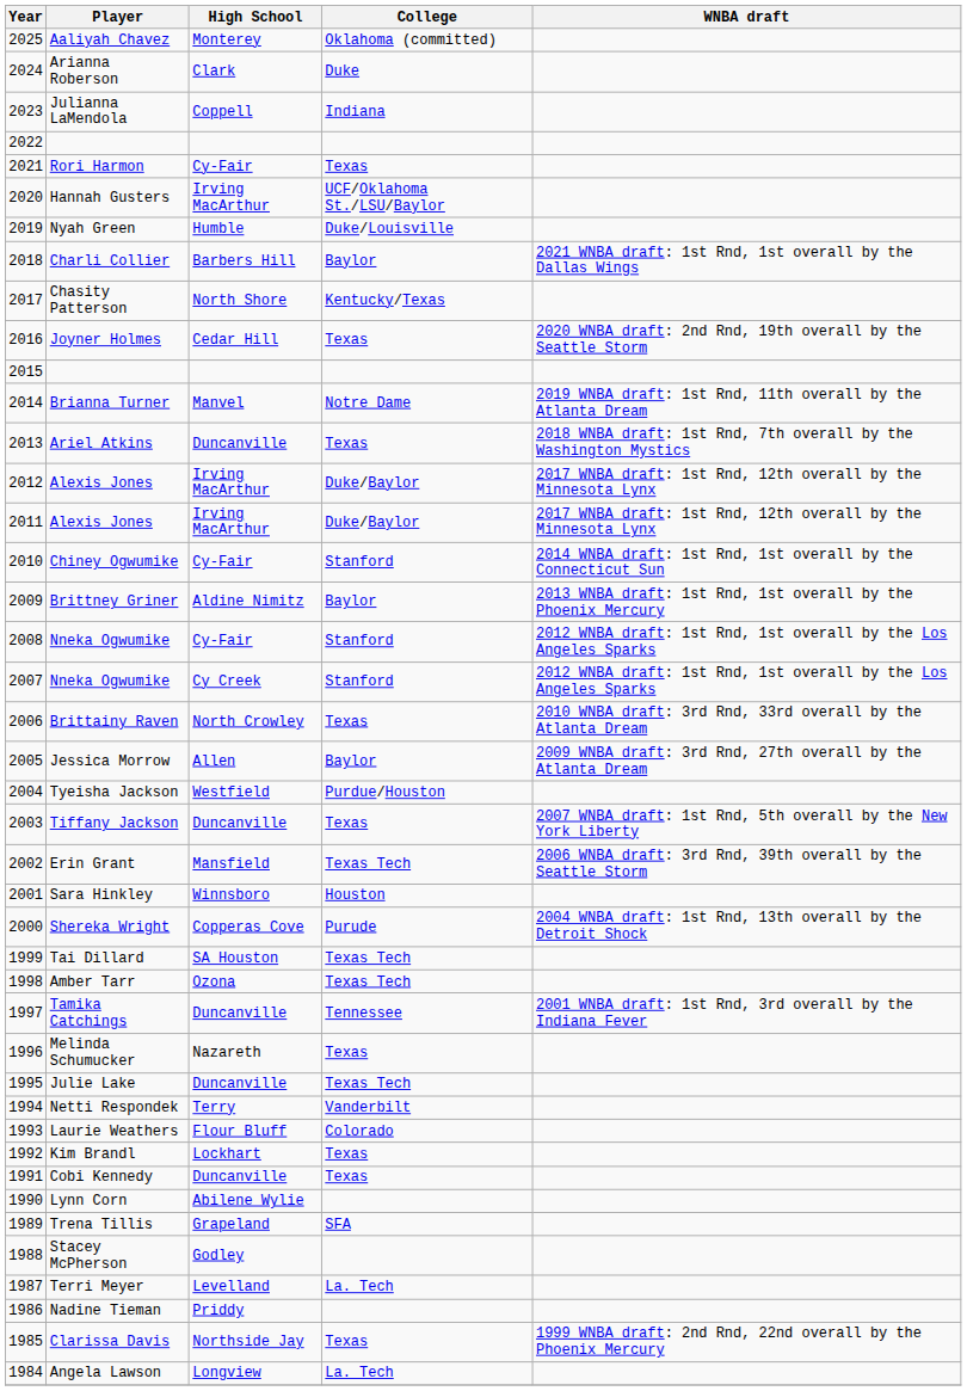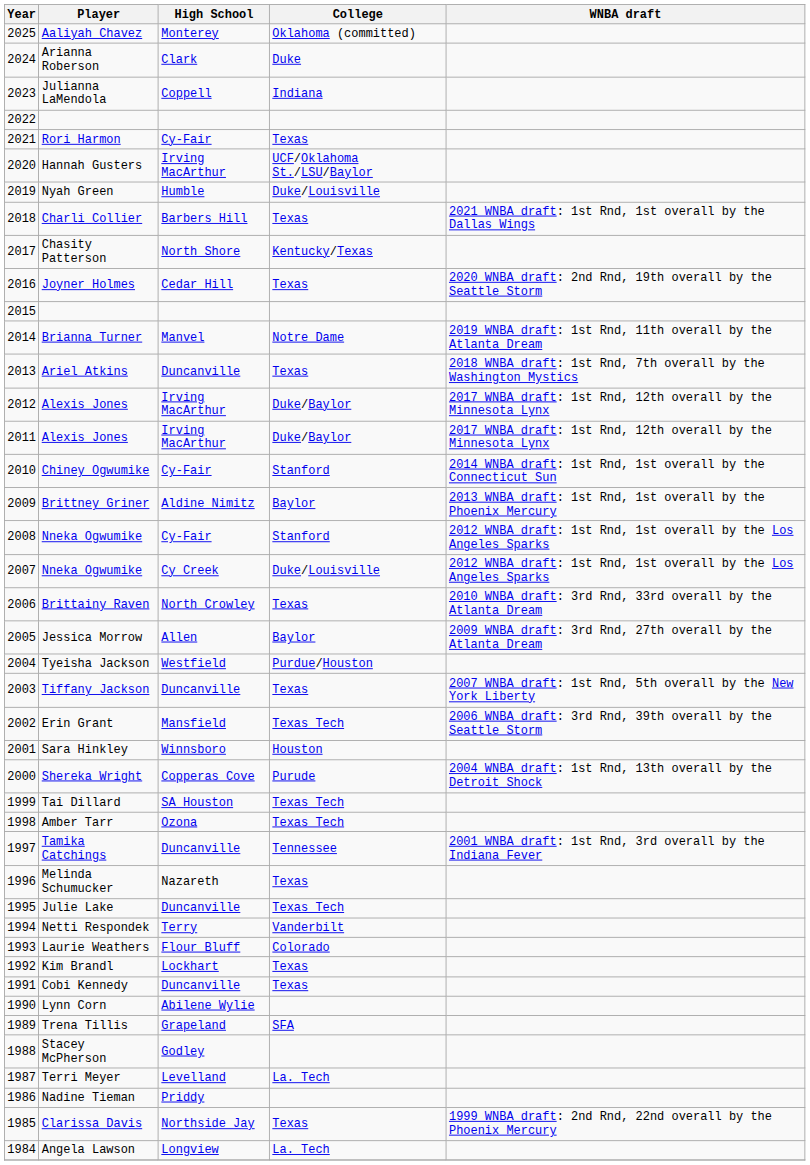 <table class="wikitable sortable">
 <tr>
 <th>Year</th>
 <th>Player</th>
 <th>High School</th>
 <th>College</th>
 <th>WNBA draft</th>
 </tr>
 <tr>
 <td>2025</td>
 <td><a href='#'>Aaliyah Chavez</a></td>
 <td><a href='#'>Monterey</a></td>
 <td><a href='#'>Oklahoma</a> (committed)</td>
 <td></td>
 </tr>
 <tr>
 <td>2024</td>
 <td>Arianna Roberson</td>
 <td><a href='#'>Clark</a></td>
 <td><a href='#'>Duke</a></td>
 <td></td>
 </tr>
 <tr>
 <td>2023</td>
 <td>Julianna LaMendola</td>
 <td><a href='#'>Coppell</a></td>
 <td><a href='#'>Indiana</a></td>
 <td></td>
 </tr>
 <tr>
 <td>2022</td>
 <td></td>
 <td></td>
 <td></td>
 <td></td>
 </tr>
 <tr>
 <td>2021</td>
 <td><a href='#'>Rori Harmon</a></td>
 <td><a href='#'>Cy-Fair</a></td>
 <td><a href='#'>Texas</a></td>
 <td></td>
 </tr>
 <tr>
 <td>2020</td>
 <td>Hannah Gusters</td>
 <td><a href='#'>Irving MacArthur</a></td>
 <td><a href='#'>UCF</a>/<a href='#'>Oklahoma St.</a>/<a href='#'>LSU</a>/<a href='#'>Baylor</a></td>
 <td></td>
 </tr>
 <tr>
 <td>2019</td>
 <td>Nyah Green</td>
 <td><a href='#'>Humble</a></td>
 <td><a href='#'>Duke</a>/<a href='#'>Louisville</a></td>
 <td></td>
 </tr>
 <tr>
 <td>2018</td>
 <td><a href='#'>Charli Collier</a></td>
 <td><a href='#'>Barbers Hill</a></td>
-<td><a href='#'>Baylor</a></td>
+<td><a href='#'>Texas</a></td>
 <td><a href='#'>2021 WNBA draft</a>: 1st Rnd, 1st overall by the <a href='#'>Dallas Wings</a></td>
 </tr>
 <tr>
 <td>2017</td>
 <td>Chasity Patterson</td>
 <td><a href='#'>North Shore</a></td>
 <td><a href='#'>Kentucky</a>/<a href='#'>Texas</a></td>
 <td></td>
 </tr>
 <tr>
 <td>2016</td>
 <td><a href='#'>Joyner Holmes</a></td>
 <td><a href='#'>Cedar Hill</a></td>
 <td><a href='#'>Texas</a></td>
 <td><a href='#'>2020 WNBA draft</a>: 2nd Rnd, 19th overall by the <a href='#'>Seattle Storm</a></td>
 </tr>
 <tr>
 <td>2015</td>
 <td></td>
 <td></td>
 <td></td>
 <td></td>
 </tr>
 <tr>
 <td>2014</td>
 <td><a href='#'>Brianna Turner</a></td>
 <td><a href='#'>Manvel</a></td>
 <td><a href='#'>Notre Dame</a></td>
 <td><a href='#'>2019 WNBA draft</a>: 1st Rnd, 11th overall by the <a href='#'>Atlanta Dream</a></td>
 </tr>
 <tr>
 <td>2013</td>
 <td><a href='#'>Ariel Atkins</a></td>
 <td><a href='#'>Duncanville</a></td>
 <td><a href='#'>Texas</a></td>
 <td><a href='#'>2018 WNBA draft</a>: 1st Rnd, 7th overall by the <a href='#'>Washington Mystics</a></td>
 </tr>
 <tr>
 <td>2012</td>
 <td><a href='#'>Alexis Jones</a></td>
 <td><a href='#'>Irving MacArthur</a></td>
 <td><a href='#'>Duke</a>/<a href='#'>Baylor</a></td>
 <td><a href='#'>2017 WNBA draft</a>: 1st Rnd, 12th overall by the <a href='#'>Minnesota Lynx</a></td>
 </tr>
 <tr>
 <td>2011</td>
 <td><a href='#'>Alexis Jones</a></td>
 <td><a href='#'>Irving MacArthur</a></td>
 <td><a href='#'>Duke</a>/<a href='#'>Baylor</a></td>
 <td><a href='#'>2017 WNBA draft</a>: 1st Rnd, 12th overall by the <a href='#'>Minnesota Lynx</a></td>
 </tr>
 <tr>
 <td>2010</td>
 <td><a href='#'>Chiney Ogwumike</a></td>
 <td><a href='#'>Cy-Fair</a></td>
 <td><a href='#'>Stanford</a></td>
 <td><a href='#'>2014 WNBA draft</a>: 1st Rnd, 1st overall by the <a href='#'>Connecticut Sun</a></td>
 </tr>
 <tr>
 <td>2009</td>
 <td><a href='#'>Brittney Griner</a></td>
 <td><a href='#'>Aldine Nimitz</a></td>
 <td><a href='#'>Baylor</a></td>
 <td><a href='#'>2013 WNBA draft</a>: 1st Rnd, 1st overall by the <a href='#'>Phoenix Mercury</a></td>
 </tr>
 <tr>
 <td>2008</td>
 <td><a href='#'>Nneka Ogwumike</a></td>
 <td><a href='#'>Cy-Fair</a></td>
 <td><a href='#'>Stanford</a></td>
 <td><a href='#'>2012 WNBA draft</a>: 1st Rnd, 1st overall by the <a href='#'>Los Angeles Sparks</a></td>
 </tr>
 <tr>
 <td>2007</td>
 <td><a href='#'>Nneka Ogwumike</a></td>
 <td><a href='#'>Cy Creek</a></td>
-<td><a href='#'>Stanford</a></td>
+<td><a href='#'>Duke</a>/<a href='#'>Louisville</a></td>
 <td><a href='#'>2012 WNBA draft</a>: 1st Rnd, 1st overall by the <a href='#'>Los Angeles Sparks</a></td>
 </tr>
 <tr>
 <td>2006</td>
 <td><a href='#'>Brittainy Raven</a></td>
 <td><a href='#'>North Crowley</a></td>
 <td><a href='#'>Texas</a></td>
 <td><a href='#'>2010 WNBA draft</a>: 3rd Rnd, 33rd overall by the <a href='#'>Atlanta Dream</a></td>
 </tr>
 <tr>
 <td>2005</td>
 <td>Jessica Morrow</td>
 <td><a href='#'>Allen</a></td>
 <td><a href='#'>Baylor</a></td>
 <td><a href='#'>2009 WNBA draft</a>: 3rd Rnd, 27th overall by the <a href='#'>Atlanta Dream</a></td>
 </tr>
 <tr>
 <td>2004</td>
 <td>Tyeisha Jackson</td>
 <td><a href='#'>Westfield</a></td>
 <td><a href='#'>Purdue</a>/<a href='#'>Houston</a></td>
 <td></td>
 </tr>
 <tr>
 <td>2003</td>
 <td><a href='#'>Tiffany Jackson</a></td>
 <td><a href='#'>Duncanville</a></td>
 <td><a href='#'>Texas</a></td>
 <td><a href='#'>2007 WNBA draft</a>: 1st Rnd, 5th overall by the <a href='#'>New York Liberty</a></td>
 </tr>
 <tr>
 <td>2002</td>
 <td>Erin Grant</td>
 <td><a href='#'>Mansfield</a></td>
 <td><a href='#'>Texas Tech</a></td>
 <td><a href='#'>2006 WNBA draft</a>: 3rd Rnd, 39th overall by the <a href='#'>Seattle Storm</a></td>
 </tr>
 <tr>
 <td>2001</td>
 <td>Sara Hinkley</td>
 <td><a href='#'>Winnsboro</a></td>
 <td><a href='#'>Houston</a></td>
 <td></td>
 </tr>
 <tr>
 <td>2000</td>
 <td><a href='#'>Shereka Wright</a></td>
 <td><a href='#'>Copperas Cove</a></td>
 <td><a href='#'>Purude</a></td>
 <td><a href='#'>2004 WNBA draft</a>: 1st Rnd, 13th overall by the <a href='#'>Detroit Shock</a></td>
 </tr>
 <tr>
 <td>1999</td>
 <td>Tai Dillard</td>
 <td><a href='#'>SA Houston</a></td>
 <td><a href='#'>Texas Tech</a></td>
 <td></td>
 </tr>
 <tr>
 <td>1998</td>
 <td>Amber Tarr</td>
 <td><a href='#'>Ozona</a></td>
 <td><a href='#'>Texas Tech</a></td>
 <td></td>
 </tr>
 <tr>
 <td>1997</td>
 <td><a href='#'>Tamika Catchings</a></td>
 <td><a href='#'>Duncanville</a></td>
 <td><a href='#'>Tennessee</a></td>
 <td><a href='#'>2001 WNBA draft</a>: 1st Rnd, 3rd overall by the <a href='#'>Indiana Fever</a></td>
 </tr>
 <tr>
 <td>1996</td>
 <td>Melinda Schumucker</td>
 <td>Nazareth</td>
 <td><a href='#'>Texas</a></td>
 <td></td>
 </tr>
 <tr>
 <td>1995</td>
 <td>Julie Lake</td>
 <td><a href='#'>Duncanville</a></td>
 <td><a href='#'>Texas Tech</a></td>
 <td></td>
 </tr>
 <tr>
 <td>1994</td>
 <td>Netti Respondek</td>
 <td><a href='#'>Terry</a></td>
 <td><a href='#'>Vanderbilt</a></td>
 <td></td>
 </tr>
 <tr>
 <td>1993</td>
 <td>Laurie Weathers</td>
 <td><a href='#'>Flour Bluff</a></td>
 <td><a href='#'>Colorado</a></td>
 <td></td>
 </tr>
 <tr>
 <td>1992</td>
 <td>Kim Brandl</td>
 <td><a href='#'>Lockhart</a></td>
 <td><a href='#'>Texas</a></td>
 <td></td>
 </tr>
 <tr>
 <td>1991</td>
 <td>Cobi Kennedy</td>
 <td><a href='#'>Duncanville</a></td>
 <td><a href='#'>Texas</a></td>
 <td></td>
 </tr>
 <tr>
 <td>1990</td>
 <td>Lynn Corn</td>
 <td><a href='#'>Abilene Wylie</a></td>
 <td></td>
 <td></td>
 </tr>
 <tr>
 <td>1989</td>
 <td>Trena Tillis</td>
 <td><a href='#'>Grapeland</a></td>
 <td><a href='#'>SFA</a></td>
 <td></td>
 </tr>
 <tr>
 <td>1988</td>
 <td>Stacey McPherson</td>
 <td><a href='#'>Godley</a></td>
 <td></td>
 <td></td>
 </tr>
 <tr>
 <td>1987</td>
 <td>Terri Meyer</td>
 <td><a href='#'>Levelland</a></td>
 <td><a href='#'>La. Tech</a></td>
 <td></td>
 </tr>
 <tr>
 <td>1986</td>
 <td>Nadine Tieman</td>
 <td><a href='#'>Priddy</a></td>
 <td></td>
 <td></td>
 </tr>
 <tr>
 <td>1985</td>
 <td><a href='#'>Clarissa Davis</a></td>
 <td><a href='#'>Northside Jay</a></td>
 <td><a href='#'>Texas</a></td>
 <td><a href='#'>1999 WNBA draft</a>: 2nd Rnd, 22nd overall by the <a href='#'>Phoenix Mercury</a></td>
 </tr>
 <tr>
 <td>1984</td>
 <td>Angela Lawson</td>
 <td><a href='#'>Longview</a></td>
 <td><a href='#'>La. Tech</a></td>
 <td></td>
 </tr>
 <tr>
 </tr>
 </table>
